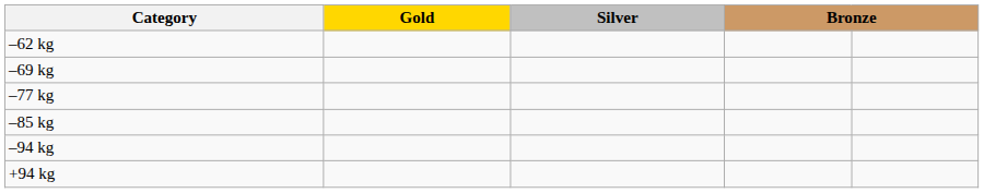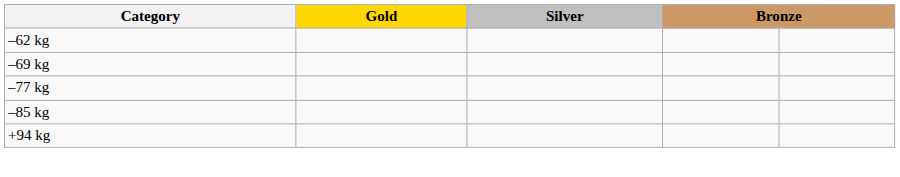 <table class=wikitable  width=75%>
 <tr>
 <th>Category</th>
 <th style="background: gold">Gold</th>
 <th style="background: silver">Silver</th>
 <th style="background: #cc9966" colspan=2>Bronze</th>
 </tr>
 <tr>
 <td>–62 kg</td>
 <td></td>
 <td></td>
 <td></td>
 <td></td>
 </tr>
 <tr>
 <td>–69 kg</td>
 <td></td>
 <td></td>
 <td></td>
 <td></td>
 </tr>
 <tr>
 <td>–77 kg</td>
 <td></td>
 <td></td>
 <td></td>
 <td></td>
 </tr>
 <tr>
 <td>–85 kg</td>
 <td></td>
 <td></td>
 <td></td>
 <td></td>
 </tr>
 <tr>
-<td>–94 kg</td>
-<td></td>
-<td></td>
-<td></td>
-<td></td>
-</tr>
-<tr>
 <td>+94 kg</td>
 <td></td>
 <td></td>
 <td></td>
 <td></td>
 </tr>
 </table>
